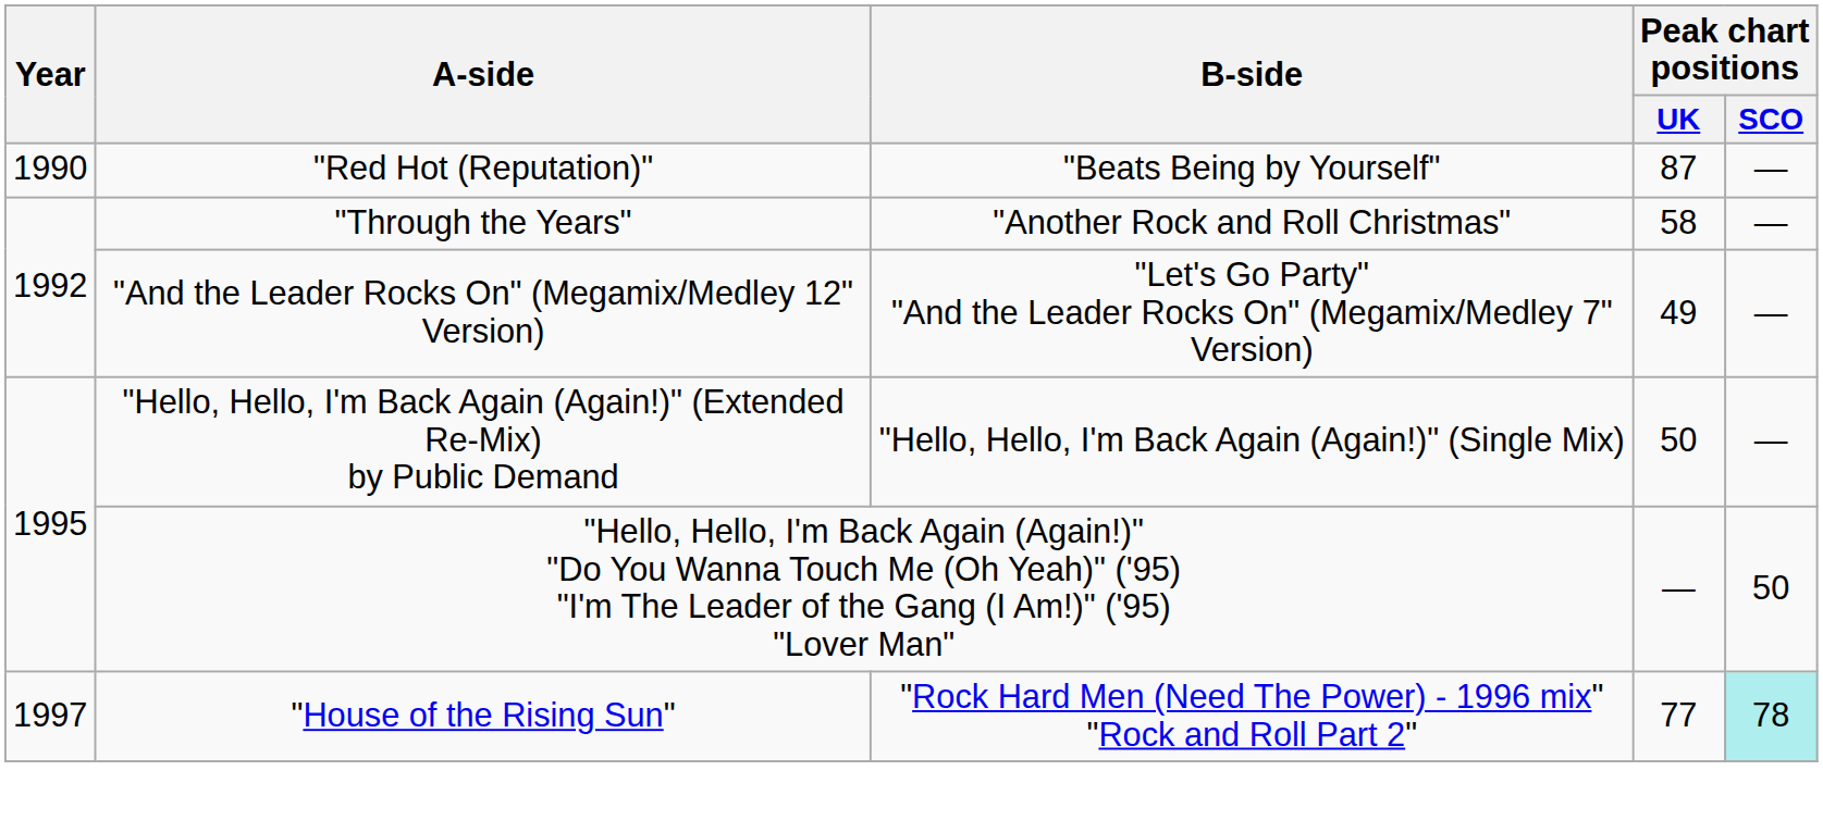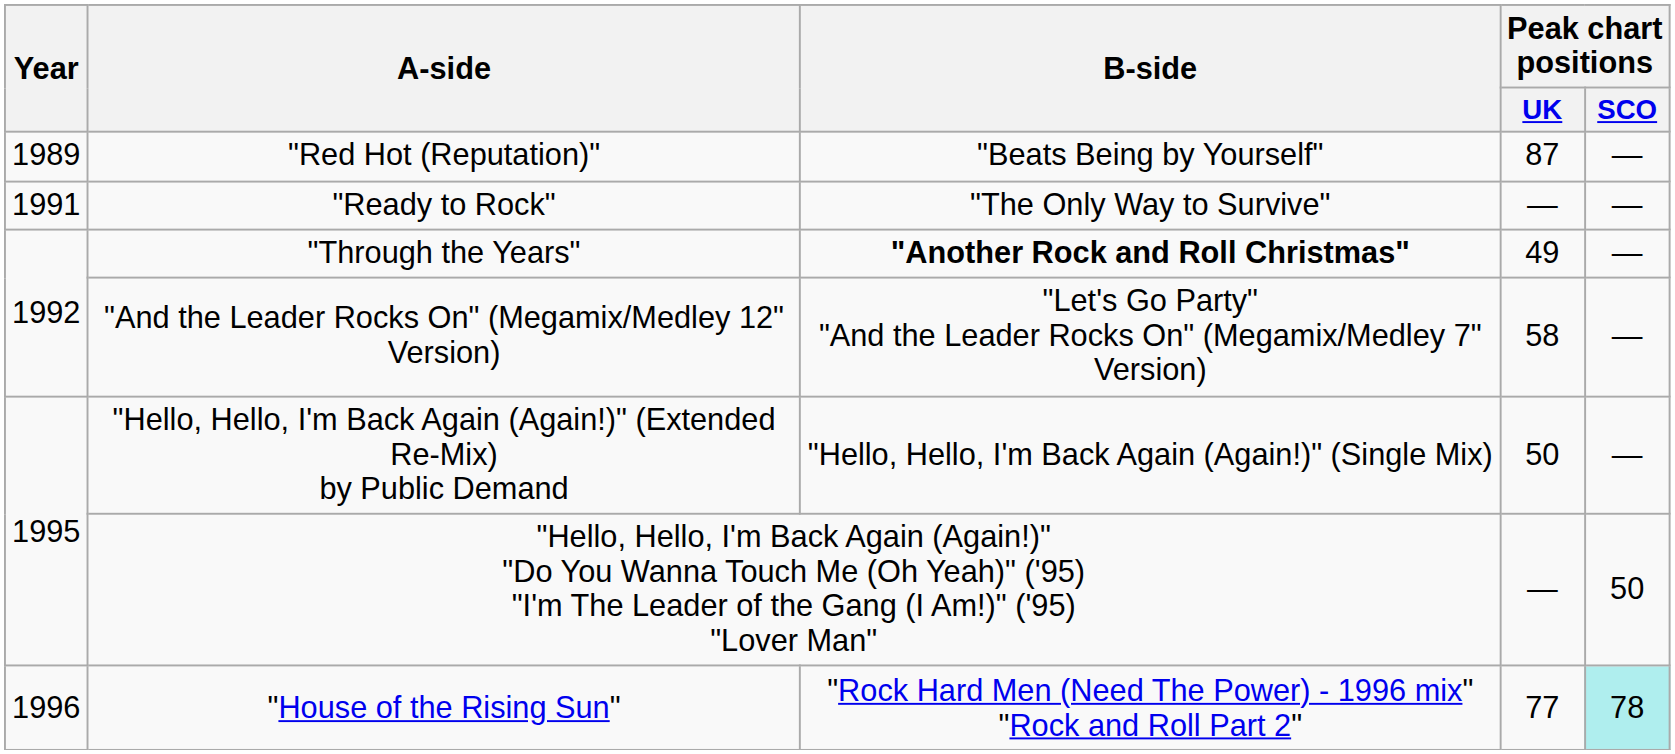 <table class="wikitable plainrowheaders" style="text-align:center;">
 <tr>
 <th scope="col" rowspan="2">Year</th>
 <th scope="col" rowspan="2">A-side</th>
 <th scope="col" rowspan="2">B-side</th>
 <th scope="col" colspan="2">Peak chart positions</th>
 </tr>
 <tr>
 <th scope="col" style="width:2.6em;font-size:90%;"><a href='#'>UK</a><br></th>
 <th scope="col" style="width:2.6em;font-size:90%;"><a href='#'>SCO</a></th>
 </tr>
 <tr>
-<td>1990</td>
+<td>1989</td>
 <td>"Red Hot (Reputation)"</td>
 <td>"Beats Being by Yourself"</td>
 <td>87</td>
 <td>—</td>
 </tr>
 <tr>
+<td>1991</td>
+<td>"Ready to Rock"</td>
+<td>"The Only Way to Survive"</td>
+<td>—</td>
+<td>—</td>
+</tr>
+<tr>
 <td rowspan="2">1992</td>
 <td>"Through the Years"</td>
-<td>"Another Rock and Roll Christmas"</td>
-<td>58</td>
+<td><strong>"Another Rock and Roll Christmas"</strong></td>
+<td>49</td>
 <td>—</td>
 </tr>
 <tr>
 <td>"And the Leader Rocks On" (Megamix/Medley 12" Version)</td>
 <td>"Let's Go Party" <br> "And the Leader Rocks On" (Megamix/Medley 7" Version)</td>
-<td>49</td>
+<td>58</td>
 <td>—</td>
 </tr>
 <tr>
 <td rowspan="2">1995</td>
 <td>"Hello, Hello, I'm Back Again (Again!)" (Extended Re-Mix) <br> by Public Demand</td>
 <td>"Hello, Hello, I'm Back Again (Again!)" (Single Mix)</td>
 <td>50</td>
 <td>—</td>
 </tr>
 <tr>
 <td colspan="2">"Hello, Hello, I'm Back Again (Again!)" <br> "Do You Wanna Touch Me (Oh Yeah)" ('95) <br> "I'm The Leader of the Gang (I Am!)" ('95) <br> "Lover Man"</td>
 <td>—</td>
 <td>50</td>
 </tr>
 <tr>
-<td>1997</td>
+<td>1996</td>
 <td>"<a href='#'>House of the Rising Sun</a>"</td>
 <td>"<a href='#'>Rock Hard Men (Need The Power) - 1996 mix</a>"<br>"<a href='#'>Rock and Roll Part 2</a>"</td>
 <td>77</td>
 <td style="background: paleturquoise;">78</td>
 </tr>
 </table>
